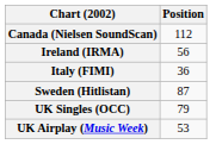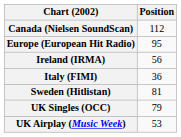 <table class="wikitable sortable plainrowheaders" style="text-align:center">
 <tr>
 <th>Chart (2002)</th>
 <th>Position</th>
 </tr>
 <tr>
 <th scope="row">Canada (Nielsen SoundScan)</th>
 <td>112</td>
+</tr>
+<tr>
+<th scope="row">Europe (European Hit Radio)</th>
+<td align="center">95</td>
 </tr>
 <tr>
 <th scope="row">Ireland (IRMA)</th>
 <td>56</td>
 </tr>
 <tr>
 <th scope="row">Italy (FIMI)</th>
 <td>36</td>
 </tr>
 <tr>
 <th scope="row">Sweden (Hitlistan)</th>
-<td>87</td>
+<td>81</td>
 </tr>
 <tr>
 <th scope="row">UK Singles (OCC)</th>
 <td>79</td>
 </tr>
 <tr>
 <th scope="row">UK Airplay (<em><a href='#'>Music Week</a></em>)</th>
 <td>53</td>
 </tr>
 </table>
